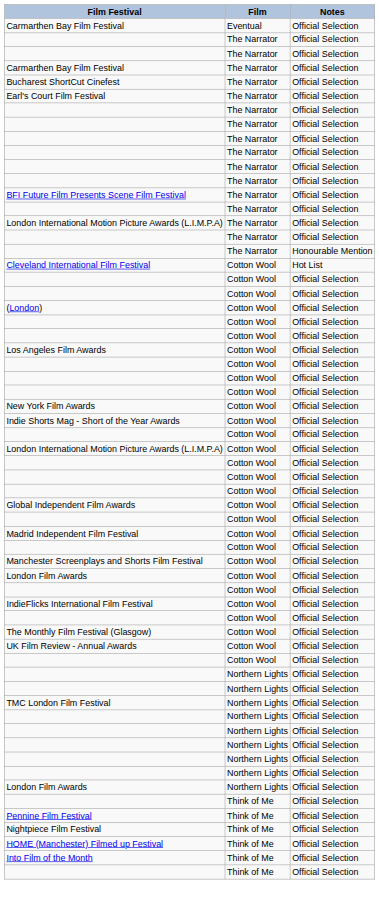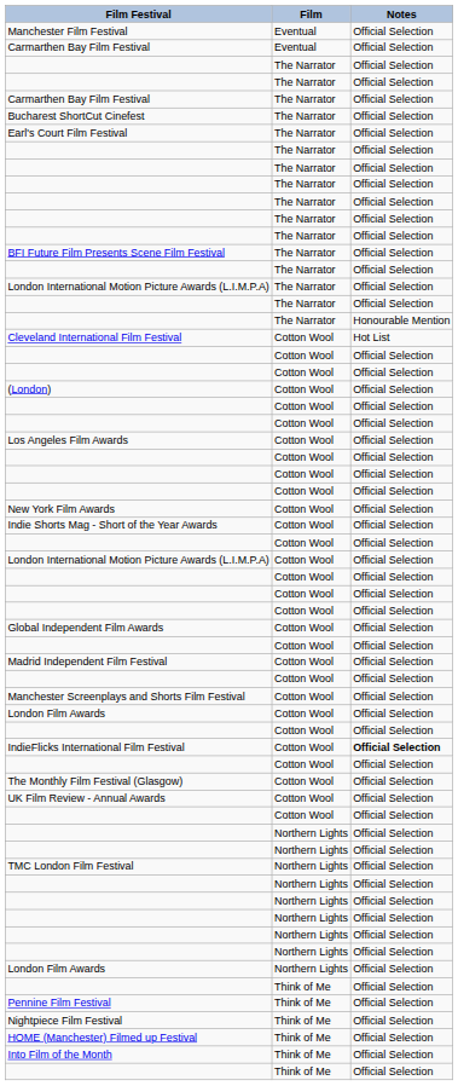 <table class="wikitable" style="font-size:90%">
 <tr style="text-align:center;">
 <th style="background:#B0C4DE;">Film Festival</th>
 <th style="background:#B0C4DE;">Film</th>
 <th style="background:#B0C4DE;">Notes</th>
+</tr>
+<tr>
+<td>Manchester Film Festival</td>
+<td>Eventual</td>
+<td>Official Selection</td>
 </tr>
 <tr>
 <td>Carmarthen Bay Film Festival</td>
 <td>Eventual</td>
 <td>Official Selection</td>
 </tr>
 <tr>
 <td></td>
 <td>The Narrator</td>
 <td>Official Selection</td>
 </tr>
 <tr>
 <td></td>
 <td>The Narrator</td>
 <td>Official Selection</td>
 </tr>
 <tr>
 <td>Carmarthen Bay Film Festival</td>
 <td>The Narrator</td>
 <td>Official Selection</td>
 </tr>
 <tr>
 <td>Bucharest ShortCut Cinefest</td>
 <td>The Narrator</td>
 <td>Official Selection</td>
 </tr>
 <tr>
 <td>Earl's Court Film Festival</td>
 <td>The Narrator</td>
 <td>Official Selection</td>
 </tr>
 <tr>
 <td></td>
 <td>The Narrator</td>
 <td>Official Selection</td>
 </tr>
 <tr>
 <td></td>
 <td>The Narrator</td>
 <td>Official Selection</td>
 </tr>
 <tr>
 <td></td>
 <td>The Narrator</td>
 <td>Official Selection</td>
 </tr>
 <tr>
 <td></td>
 <td>The Narrator</td>
 <td>Official Selection</td>
 </tr>
 <tr>
 <td></td>
 <td>The Narrator</td>
 <td>Official Selection</td>
 </tr>
 <tr>
 <td></td>
 <td>The Narrator</td>
 <td>Official Selection</td>
 </tr>
 <tr>
 <td><a href='#'>BFI Future Film Presents Scene Film Festival</a></td>
 <td>The Narrator</td>
 <td>Official Selection</td>
 </tr>
 <tr>
 <td></td>
 <td>The Narrator</td>
 <td>Official Selection</td>
 </tr>
 <tr>
 <td>London International Motion Picture Awards (L.I.M.P.A)</td>
 <td>The Narrator</td>
 <td>Official Selection</td>
 </tr>
 <tr>
 <td></td>
 <td>The Narrator</td>
 <td>Official Selection</td>
 </tr>
 <tr>
 <td></td>
 <td>The Narrator</td>
 <td>Honourable Mention</td>
 </tr>
 <tr>
 <td><a href='#'>Cleveland International Film Festival</a></td>
 <td>Cotton Wool</td>
 <td>Hot List</td>
 </tr>
 <tr>
 <td></td>
 <td>Cotton Wool</td>
 <td>Official Selection</td>
 </tr>
 <tr>
 <td></td>
 <td>Cotton Wool</td>
 <td>Official Selection</td>
 </tr>
 <tr>
 <td> (<a href='#'>London</a>)</td>
 <td>Cotton Wool</td>
 <td>Official Selection</td>
 </tr>
 <tr>
 <td></td>
 <td>Cotton Wool</td>
 <td>Official Selection</td>
 </tr>
 <tr>
 <td></td>
 <td>Cotton Wool</td>
 <td>Official Selection</td>
 </tr>
 <tr>
 <td>Los Angeles Film Awards</td>
 <td>Cotton Wool</td>
 <td>Official Selection</td>
 </tr>
 <tr>
 <td></td>
 <td>Cotton Wool</td>
 <td>Official Selection</td>
 </tr>
 <tr>
 <td></td>
 <td>Cotton Wool</td>
 <td>Official Selection</td>
 </tr>
 <tr>
 <td></td>
 <td>Cotton Wool</td>
 <td>Official Selection</td>
 </tr>
 <tr>
 <td>New York Film Awards</td>
 <td>Cotton Wool</td>
 <td>Official Selection</td>
 </tr>
 <tr>
 <td>Indie Shorts Mag - Short of the Year Awards</td>
 <td>Cotton Wool</td>
 <td>Official Selection</td>
 </tr>
 <tr>
 <td></td>
 <td>Cotton Wool</td>
 <td>Official Selection</td>
 </tr>
 <tr>
 <td>London International Motion Picture Awards (L.I.M.P.A)</td>
 <td>Cotton Wool</td>
 <td>Official Selection</td>
 </tr>
 <tr>
 <td></td>
 <td>Cotton Wool</td>
 <td>Official Selection</td>
 </tr>
 <tr>
 <td></td>
 <td>Cotton Wool</td>
 <td>Official Selection</td>
 </tr>
 <tr>
 <td></td>
 <td>Cotton Wool</td>
 <td>Official Selection</td>
 </tr>
 <tr>
 <td>Global Independent Film Awards</td>
 <td>Cotton Wool</td>
 <td>Official Selection</td>
 </tr>
 <tr>
 <td></td>
 <td>Cotton Wool</td>
 <td>Official Selection</td>
 </tr>
 <tr>
 <td>Madrid Independent Film Festival</td>
 <td>Cotton Wool</td>
 <td>Official Selection</td>
 </tr>
 <tr>
 <td></td>
 <td>Cotton Wool</td>
 <td>Official Selection</td>
 </tr>
 <tr>
 <td>Manchester Screenplays and Shorts Film Festival</td>
 <td>Cotton Wool</td>
 <td>Official Selection</td>
 </tr>
 <tr>
 <td>London Film Awards</td>
 <td>Cotton Wool</td>
 <td>Official Selection</td>
 </tr>
 <tr>
 <td></td>
 <td>Cotton Wool</td>
 <td>Official Selection</td>
 </tr>
 <tr>
 <td>IndieFlicks International Film Festival</td>
 <td>Cotton Wool</td>
-<td>Official Selection</td>
+<td><strong>Official Selection</strong></td>
 </tr>
 <tr>
 <td></td>
 <td>Cotton Wool</td>
 <td>Official Selection</td>
 </tr>
 <tr>
 <td>The Monthly Film Festival (Glasgow)</td>
 <td>Cotton Wool</td>
 <td>Official Selection</td>
 </tr>
 <tr>
 <td>UK Film Review - Annual Awards</td>
 <td>Cotton Wool</td>
 <td>Official Selection</td>
 </tr>
 <tr>
 <td></td>
 <td>Cotton Wool</td>
 <td>Official Selection</td>
 </tr>
 <tr>
 <td></td>
 <td>Northern Lights</td>
 <td>Official Selection</td>
 </tr>
 <tr>
 <td></td>
 <td>Northern Lights</td>
 <td>Official Selection</td>
 </tr>
 <tr>
 <td>TMC London Film Festival</td>
 <td>Northern Lights</td>
 <td>Official Selection</td>
 </tr>
 <tr>
 <td></td>
 <td>Northern Lights</td>
 <td>Official Selection</td>
 </tr>
 <tr>
 <td></td>
 <td>Northern Lights</td>
 <td>Official Selection</td>
 </tr>
 <tr>
 <td></td>
 <td>Northern Lights</td>
 <td>Official Selection</td>
 </tr>
 <tr>
 <td></td>
 <td>Northern Lights</td>
 <td>Official Selection</td>
 </tr>
 <tr>
 <td></td>
 <td>Northern Lights</td>
 <td>Official Selection</td>
 </tr>
 <tr>
 <td>London Film Awards</td>
 <td>Northern Lights</td>
 <td>Official Selection</td>
 </tr>
 <tr>
 <td></td>
 <td>Think of Me</td>
 <td>Official Selection</td>
 </tr>
 <tr>
 <td><a href='#'>Pennine Film Festival</a></td>
 <td>Think of Me</td>
 <td>Official Selection</td>
 </tr>
 <tr>
 <td>Nightpiece Film Festival</td>
 <td>Think of Me</td>
 <td>Official Selection</td>
 </tr>
 <tr>
 <td><a href='#'>HOME (Manchester) Filmed up Festival</a></td>
 <td>Think of Me</td>
 <td>Official Selection</td>
 </tr>
 <tr>
 <td><a href='#'>Into Film of the Month</a></td>
 <td>Think of Me</td>
 <td>Official Selection</td>
 </tr>
 <tr>
 <td></td>
 <td>Think of Me</td>
 <td>Official Selection</td>
 </tr>
 </table>
